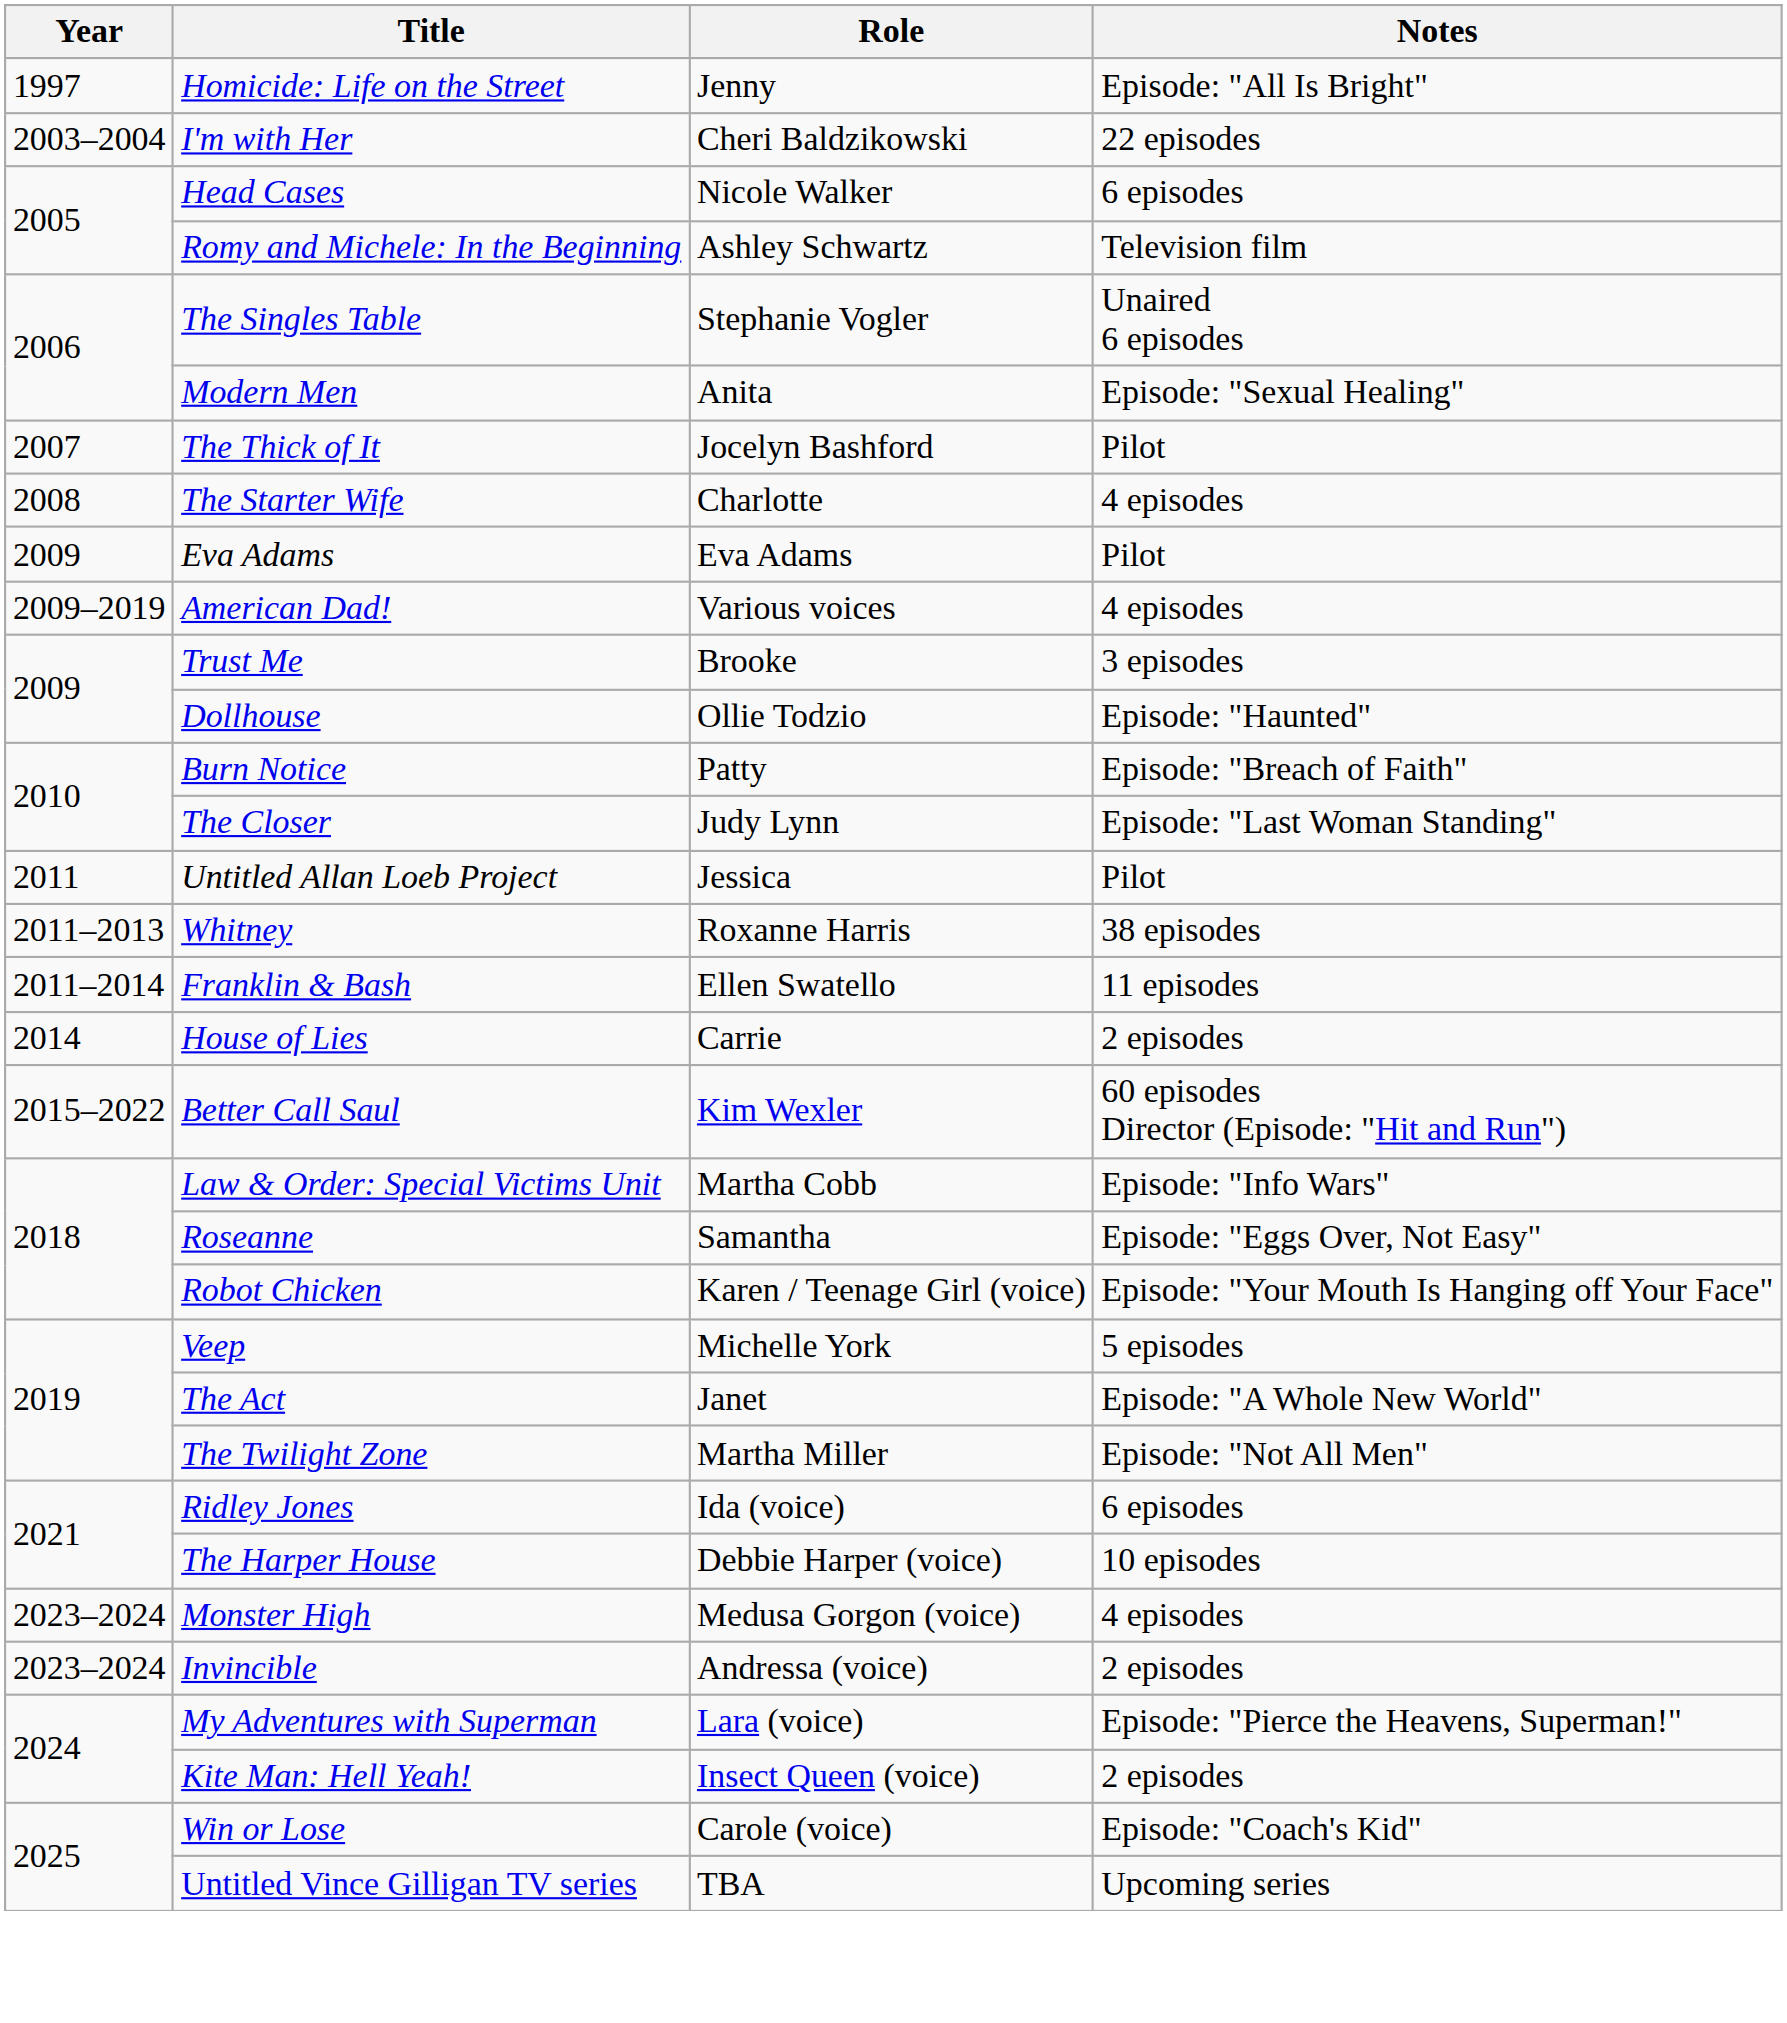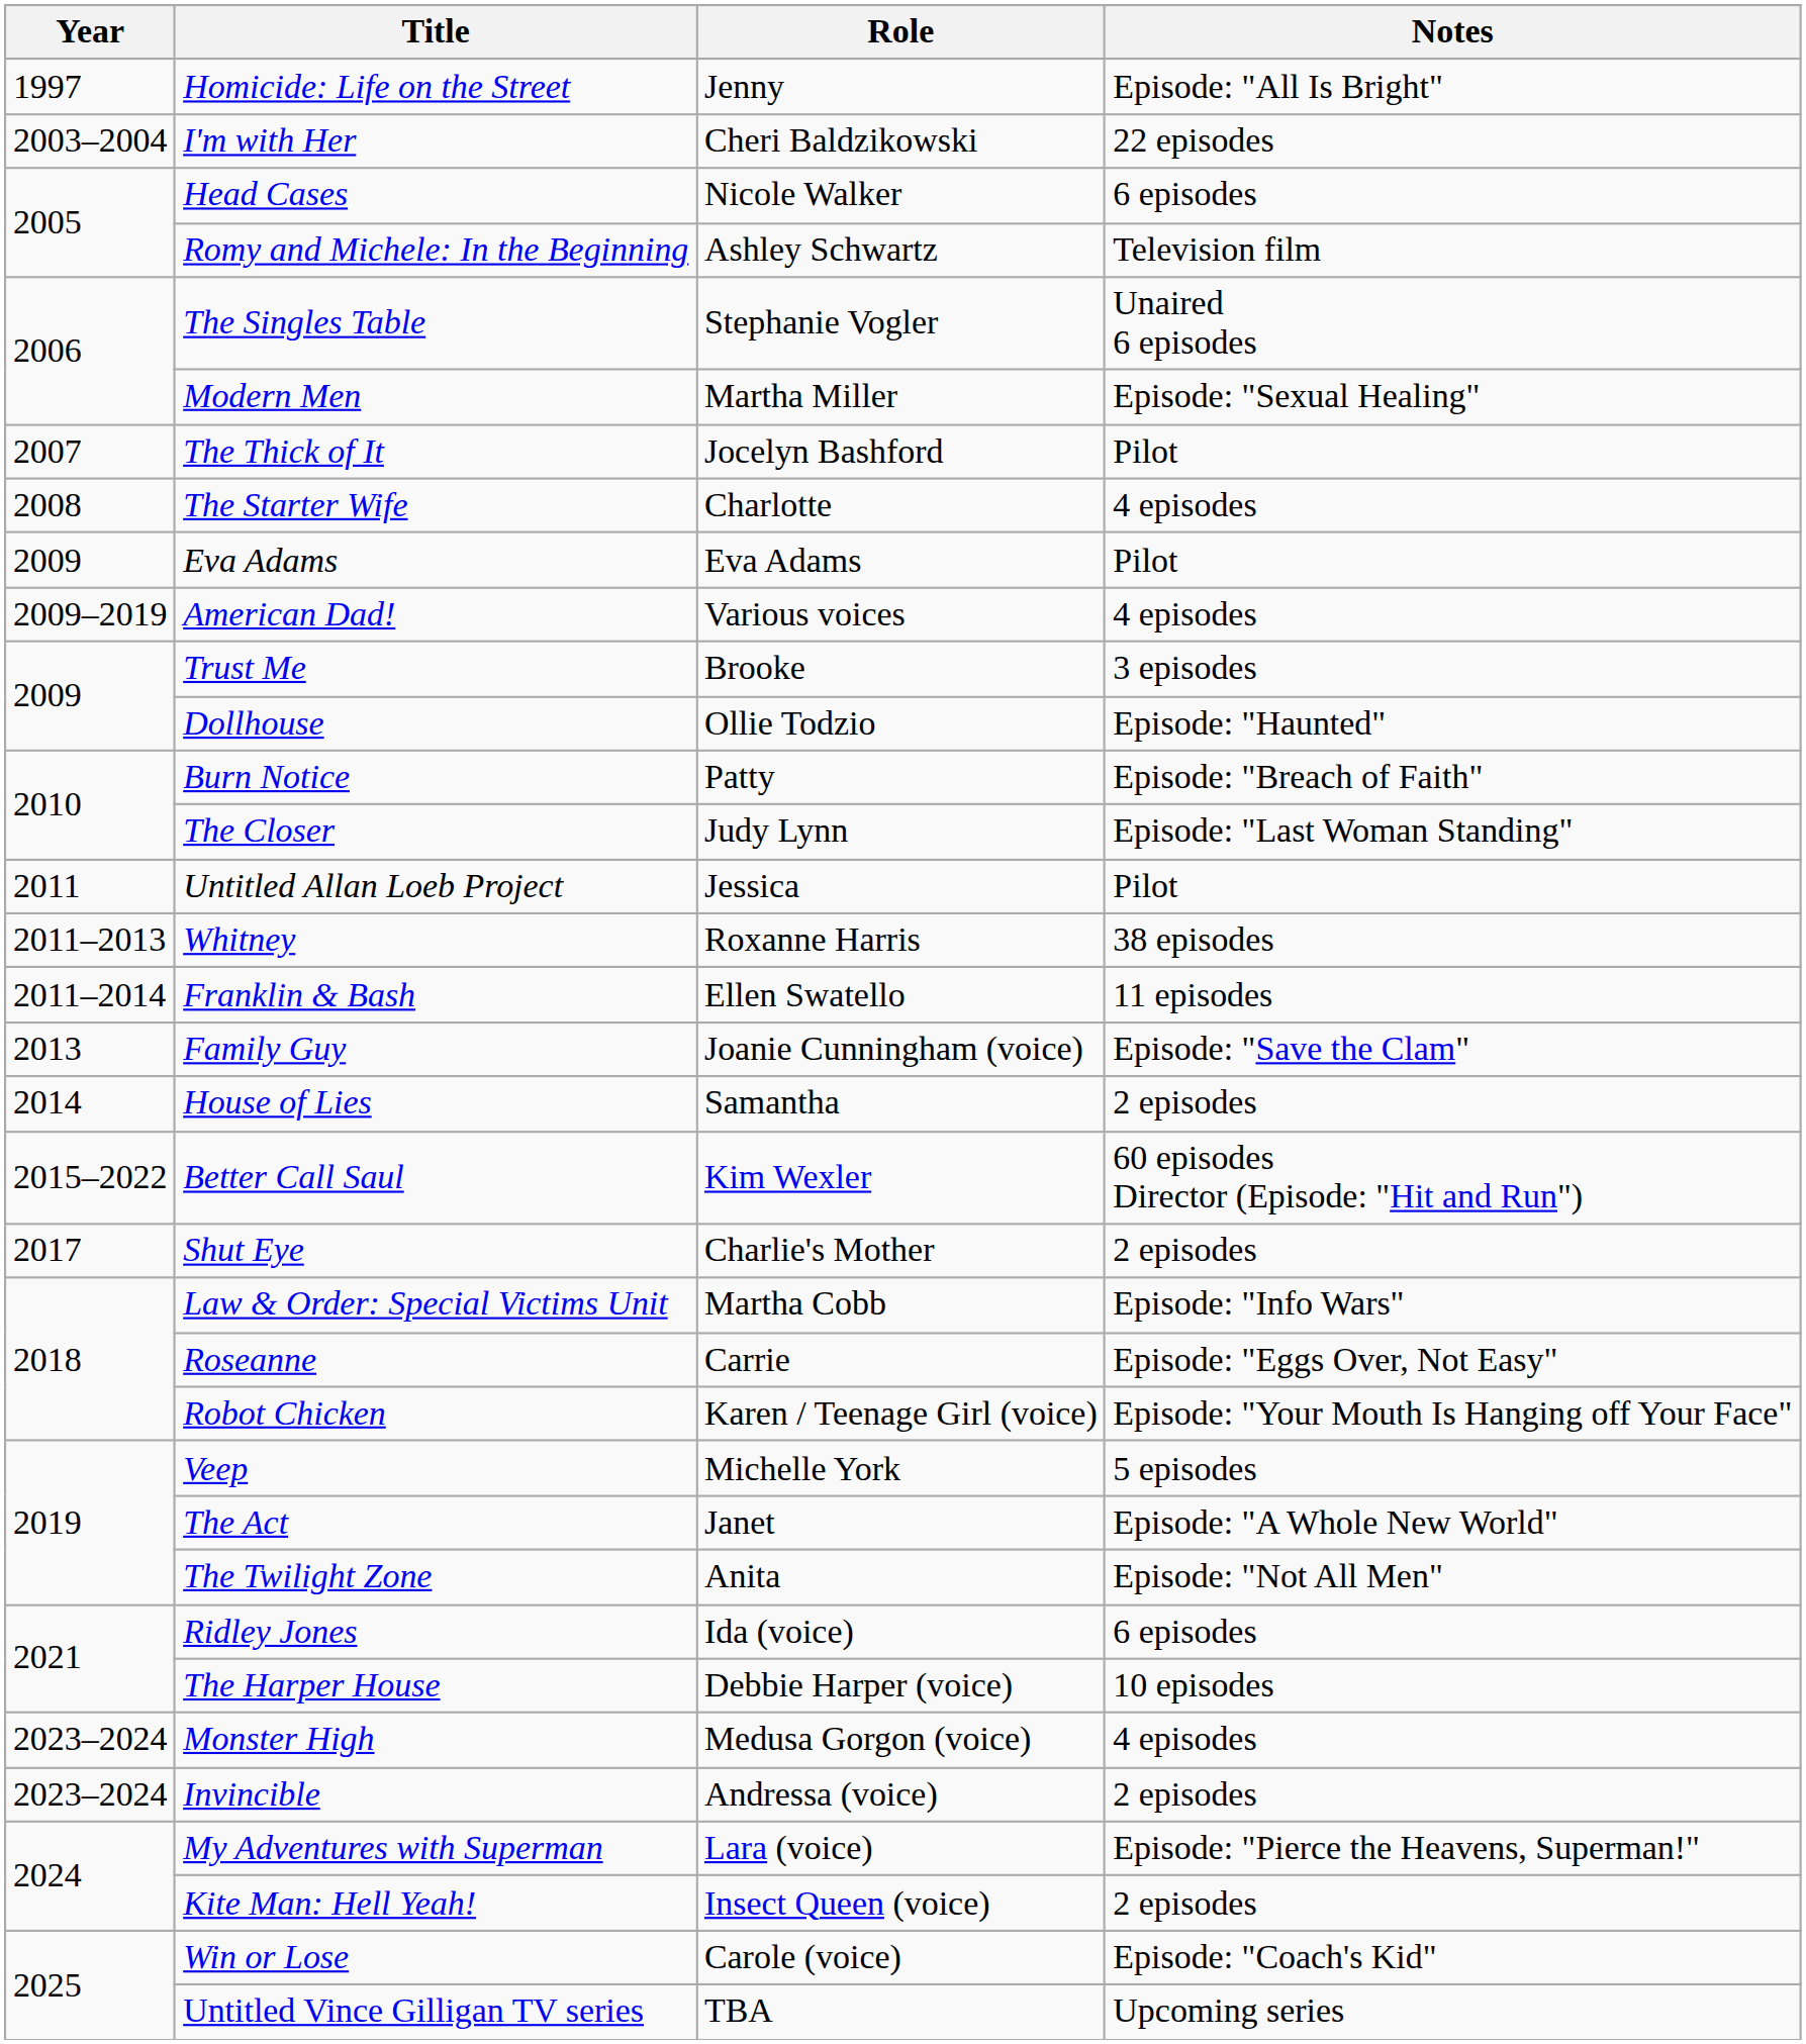 <table class="wikitable sortable">
 <tr>
 <th>Year</th>
 <th>Title</th>
 <th>Role</th>
 <th class="unsortable">Notes</th>
 </tr>
 <tr>
 <td>1997</td>
 <td><em><a href='#'>Homicide: Life on the Street</a></em></td>
 <td>Jenny</td>
 <td>Episode: "All Is Bright"</td>
 </tr>
 <tr>
 <td>2003–2004</td>
 <td><em><a href='#'>I'm with Her</a></em></td>
 <td>Cheri Baldzikowski</td>
 <td>22 episodes</td>
 </tr>
 <tr>
 <td rowspan="2">2005</td>
 <td><em><a href='#'>Head Cases</a></em></td>
 <td>Nicole Walker</td>
 <td>6 episodes</td>
 </tr>
 <tr>
 <td><em><a href='#'>Romy and Michele: In the Beginning</a></em></td>
 <td>Ashley Schwartz</td>
 <td>Television film</td>
 </tr>
 <tr>
 <td rowspan="2">2006</td>
 <td><em><a href='#'>The Singles Table</a></em></td>
 <td>Stephanie Vogler</td>
 <td>Unaired<br>6 episodes</td>
 </tr>
 <tr>
 <td><em><a href='#'>Modern Men</a></em></td>
-<td>Anita</td>
+<td>Martha Miller</td>
 <td>Episode: "Sexual Healing"</td>
 </tr>
 <tr>
 <td>2007</td>
 <td><em><a href='#'>The Thick of It</a></em></td>
 <td>Jocelyn Bashford</td>
 <td>Pilot</td>
 </tr>
 <tr>
 <td>2008</td>
 <td><em><a href='#'>The Starter Wife</a></em></td>
 <td>Charlotte</td>
 <td>4 episodes</td>
 </tr>
 <tr>
 <td>2009</td>
 <td><em>Eva Adams</em></td>
 <td>Eva Adams</td>
 <td>Pilot</td>
 </tr>
 <tr>
 <td>2009–2019</td>
 <td><em><a href='#'>American Dad!</a></em></td>
 <td>Various voices</td>
 <td>4 episodes</td>
 </tr>
 <tr>
 <td rowspan="2">2009</td>
 <td><em><a href='#'>Trust Me</a></em></td>
 <td>Brooke</td>
 <td>3 episodes</td>
 </tr>
 <tr>
 <td><em><a href='#'>Dollhouse</a></em></td>
 <td>Ollie Todzio</td>
 <td>Episode: "Haunted"</td>
 </tr>
 <tr>
 <td rowspan="2">2010</td>
 <td><em><a href='#'>Burn Notice</a></em></td>
 <td>Patty</td>
 <td>Episode: "Breach of Faith"</td>
 </tr>
 <tr>
 <td><em><a href='#'>The Closer</a></em></td>
 <td>Judy Lynn</td>
 <td>Episode: "Last Woman Standing"</td>
 </tr>
 <tr>
 <td>2011</td>
 <td><em>Untitled Allan Loeb Project</em></td>
 <td>Jessica</td>
 <td>Pilot</td>
 </tr>
 <tr>
 <td>2011–2013</td>
 <td><em><a href='#'>Whitney</a></em></td>
 <td>Roxanne Harris</td>
 <td>38 episodes</td>
 </tr>
 <tr>
 <td>2011–2014</td>
 <td><em><a href='#'>Franklin & Bash</a></em></td>
 <td>Ellen Swatello</td>
 <td>11 episodes</td>
 </tr>
 <tr>
+<td>2013</td>
+<td><em><a href='#'>Family Guy</a></em></td>
+<td>Joanie Cunningham (voice)</td>
+<td>Episode: "<a href='#'>Save the Clam</a>"</td>
+</tr>
+<tr>
 <td>2014</td>
 <td><em><a href='#'>House of Lies</a></em></td>
-<td>Carrie</td>
+<td>Samantha</td>
 <td>2 episodes</td>
 </tr>
 <tr>
 <td>2015–2022</td>
 <td><em><a href='#'>Better Call Saul</a></em></td>
 <td><a href='#'>Kim Wexler</a></td>
 <td>60 episodes<br>Director (Episode: "<a href='#'>Hit and Run</a>")</td>
 </tr>
 <tr>
+<td>2017</td>
+<td><em><a href='#'>Shut Eye</a></em></td>
+<td>Charlie's Mother</td>
+<td>2 episodes</td>
+</tr>
+<tr>
 <td rowspan="3">2018</td>
 <td><em><a href='#'>Law & Order: Special Victims Unit</a></em></td>
 <td>Martha Cobb</td>
 <td>Episode: "Info Wars"</td>
 </tr>
 <tr>
 <td><em><a href='#'>Roseanne</a></em></td>
-<td>Samantha</td>
+<td>Carrie</td>
 <td>Episode: "Eggs Over, Not Easy"</td>
 </tr>
 <tr>
 <td><em><a href='#'>Robot Chicken</a></em></td>
 <td>Karen / Teenage Girl (voice)</td>
 <td>Episode: "Your Mouth Is Hanging off Your Face"</td>
 </tr>
 <tr>
 <td rowspan="3">2019</td>
 <td><em><a href='#'>Veep</a></em></td>
 <td>Michelle York</td>
 <td>5 episodes</td>
 </tr>
 <tr>
 <td><em><a href='#'>The Act</a></em></td>
 <td>Janet</td>
 <td>Episode: "A Whole New World"</td>
 </tr>
 <tr>
 <td><em><a href='#'>The Twilight Zone</a></em></td>
-<td>Martha Miller</td>
+<td>Anita</td>
 <td>Episode: "Not All Men"</td>
 </tr>
 <tr>
 <td rowspan="2">2021</td>
 <td><em><a href='#'>Ridley Jones</a></em></td>
 <td>Ida (voice)</td>
 <td>6 episodes</td>
 </tr>
 <tr>
 <td><em><a href='#'>The Harper House</a></em></td>
 <td>Debbie Harper (voice)</td>
 <td>10 episodes</td>
 </tr>
 <tr>
 <td>2023–2024</td>
 <td><em><a href='#'>Monster High</a></em></td>
 <td>Medusa Gorgon (voice)</td>
 <td>4 episodes</td>
 </tr>
 <tr>
 <td>2023–2024</td>
 <td><em><a href='#'>Invincible</a></em></td>
 <td>Andressa (voice)</td>
 <td>2 episodes</td>
 </tr>
 <tr>
 <td Rowspan="2">2024</td>
 <td><em><a href='#'>My Adventures with Superman</a></em></td>
 <td><a href='#'>Lara</a> (voice)</td>
 <td>Episode: "Pierce the Heavens, Superman!"</td>
 </tr>
 <tr>
 <td><em><a href='#'>Kite Man: Hell Yeah!</a></em></td>
 <td><a href='#'>Insect Queen</a> (voice)</td>
 <td>2 episodes</td>
 </tr>
 <tr>
 <td Rowspan="2">2025</td>
 <td><em><a href='#'>Win or Lose</a></em></td>
 <td>Carole (voice)</td>
 <td>Episode: 	"Coach's Kid"</td>
 </tr>
 <tr>
 <td><a href='#'>Untitled Vince Gilligan TV series</a></td>
 <td>TBA</td>
 <td>Upcoming series</td>
 </tr>
 </table>
